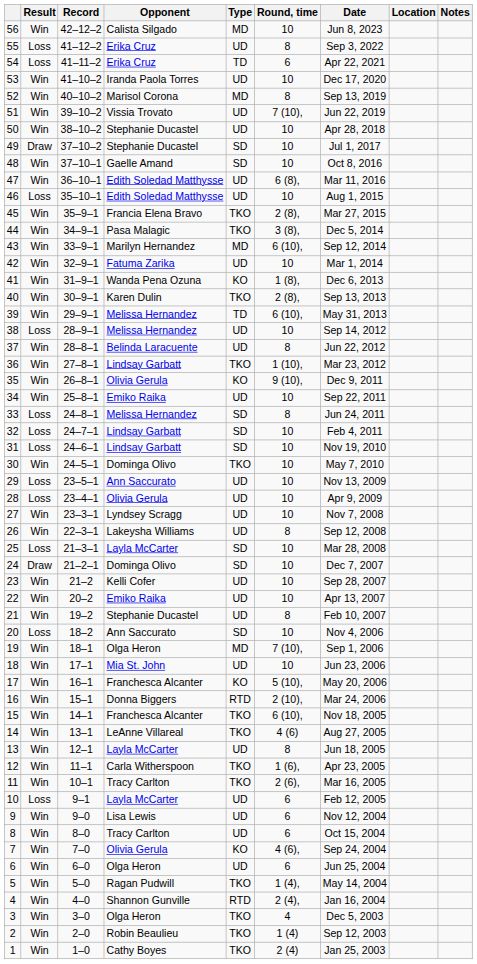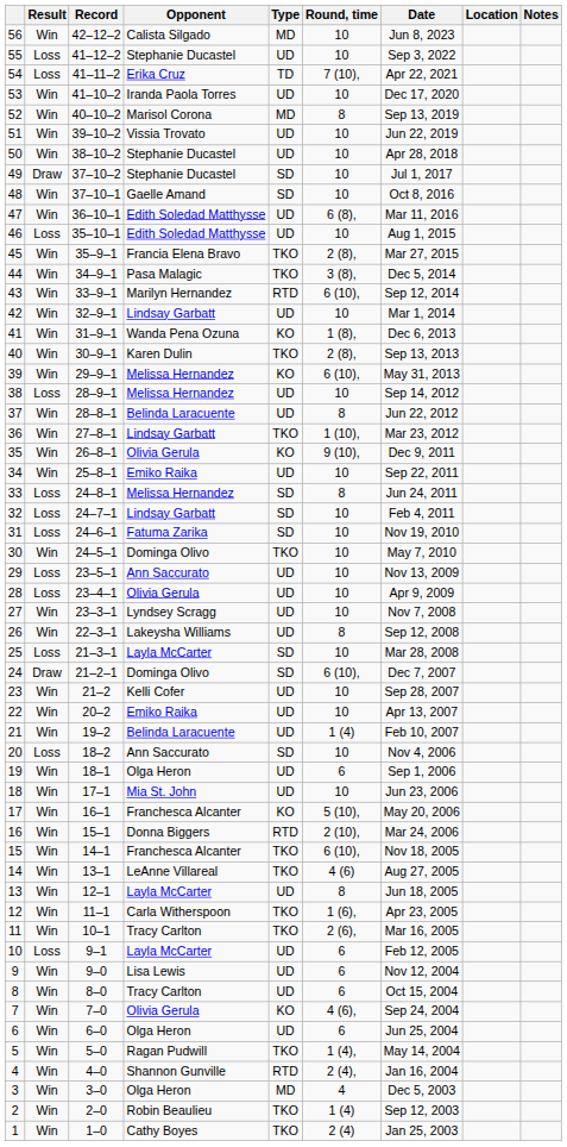 <table class=wikitable style=text-align:center>
 <tr>
 <th></th>
 <th>Result</th>
 <th>Record</th>
 <th>Opponent</th>
 <th>Type</th>
 <th>Round, time</th>
 <th>Date</th>
 <th>Location</th>
 <th>Notes</th>
 </tr>
 <tr>
 <td>56</td>
 <td>Win</td>
 <td>42–12–2</td>
 <td align=left>Calista Silgado</td>
 <td>MD</td>
 <td>10</td>
 <td>Jun 8, 2023</td>
 <td align=left></td>
 <td align=left></td>
 </tr>
 <tr>
 <td>55</td>
 <td>Loss</td>
 <td>41–12–2</td>
-<td align=left><a href='#'>Erika Cruz</a></td>
+<td align=left>Stephanie Ducastel</td>
 <td>UD</td>
-<td>8</td>
+<td>10</td>
 <td>Sep 3, 2022</td>
 <td align=left></td>
 <td align=left></td>
 </tr>
 <tr>
 <td>54</td>
 <td>Loss</td>
 <td>41–11–2</td>
 <td align=left><a href='#'>Erika Cruz</a></td>
 <td>TD</td>
-<td>6</td>
+<td>7 (10), </td>
 <td>Apr 22, 2021</td>
 <td align=left></td>
 <td align=left></td>
 </tr>
 <tr>
 <td>53</td>
 <td>Win</td>
 <td>41–10–2</td>
 <td align=left>Iranda Paola Torres</td>
 <td>UD</td>
 <td>10</td>
 <td>Dec 17, 2020</td>
 <td align=left></td>
 <td align=left></td>
 </tr>
 <tr>
 <td>52</td>
 <td>Win</td>
 <td>40–10–2</td>
 <td align=left>Marisol Corona</td>
 <td>MD</td>
 <td>8</td>
 <td>Sep 13, 2019</td>
 <td align=left></td>
 <td align=left></td>
 </tr>
 <tr>
 <td>51</td>
 <td>Win</td>
 <td>39–10–2</td>
 <td align=left>Vissia Trovato</td>
 <td>UD</td>
-<td>7 (10), </td>
+<td>10</td>
 <td>Jun 22, 2019</td>
 <td align=left></td>
 <td align=left></td>
 </tr>
 <tr>
 <td>50</td>
 <td>Win</td>
 <td>38–10–2</td>
 <td align=left>Stephanie Ducastel</td>
 <td>UD</td>
 <td>10</td>
 <td>Apr 28, 2018</td>
 <td align=left></td>
 <td align=left></td>
 </tr>
 <tr>
 <td>49</td>
 <td>Draw</td>
 <td>37–10–2</td>
 <td align=left>Stephanie Ducastel</td>
 <td>SD</td>
 <td>10</td>
 <td>Jul 1, 2017</td>
 <td align=left></td>
 <td align=left></td>
 </tr>
 <tr>
 <td>48</td>
 <td>Win</td>
 <td>37–10–1</td>
 <td align=left>Gaelle Amand</td>
 <td>SD</td>
 <td>10</td>
 <td>Oct 8, 2016</td>
 <td align=left></td>
 <td align=left></td>
 </tr>
 <tr>
 <td>47</td>
 <td>Win</td>
 <td>36–10–1</td>
 <td align=left><a href='#'>Edith Soledad Matthysse</a></td>
 <td>UD</td>
 <td>6 (8), </td>
 <td>Mar 11, 2016</td>
 <td align=left></td>
 <td align=left></td>
 </tr>
 <tr>
 <td>46</td>
 <td>Loss</td>
 <td>35–10–1</td>
 <td align=left><a href='#'>Edith Soledad Matthysse</a></td>
 <td>UD</td>
 <td>10</td>
 <td>Aug 1, 2015</td>
 <td align=left></td>
 <td align=left></td>
 </tr>
 <tr>
 <td>45</td>
 <td>Win</td>
 <td>35–9–1</td>
 <td align=left>Francia Elena Bravo</td>
 <td>TKO</td>
 <td>2 (8), </td>
 <td>Mar 27, 2015</td>
 <td align=left></td>
 <td align=left></td>
 </tr>
 <tr>
 <td>44</td>
 <td>Win</td>
 <td>34–9–1</td>
 <td align=left>Pasa Malagic</td>
 <td>TKO</td>
 <td>3 (8), </td>
 <td>Dec 5, 2014</td>
 <td align=left></td>
 <td align=left></td>
 </tr>
 <tr>
 <td>43</td>
 <td>Win</td>
 <td>33–9–1</td>
 <td align=left>Marilyn Hernandez</td>
-<td>MD</td>
+<td>RTD</td>
 <td>6 (10), </td>
 <td>Sep 12, 2014</td>
 <td align=left></td>
 <td align=left></td>
 </tr>
 <tr>
 <td>42</td>
 <td>Win</td>
 <td>32–9–1</td>
-<td align=left><a href='#'>Fatuma Zarika</a></td>
+<td align=left><a href='#'>Lindsay Garbatt</a></td>
 <td>UD</td>
 <td>10</td>
 <td>Mar 1, 2014</td>
 <td align=left></td>
 <td align=left></td>
 </tr>
 <tr>
 <td>41</td>
 <td>Win</td>
 <td>31–9–1</td>
 <td align=left>Wanda Pena Ozuna</td>
 <td>KO</td>
 <td>1 (8), </td>
 <td>Dec 6, 2013</td>
 <td align=left></td>
 <td align=left></td>
 </tr>
 <tr>
 <td>40</td>
 <td>Win</td>
 <td>30–9–1</td>
 <td align=left>Karen Dulin</td>
 <td>TKO</td>
 <td>2 (8), </td>
 <td>Sep 13, 2013</td>
 <td align=left></td>
 <td align=left></td>
 </tr>
 <tr>
 <td>39</td>
 <td>Win</td>
 <td>29–9–1</td>
 <td align=left><a href='#'>Melissa Hernandez</a></td>
-<td>TD</td>
+<td>KO</td>
 <td>6 (10), </td>
 <td>May 31, 2013</td>
 <td align=left></td>
 <td align=left></td>
 </tr>
 <tr>
 <td>38</td>
 <td>Loss</td>
 <td>28–9–1</td>
 <td align=left><a href='#'>Melissa Hernandez</a></td>
 <td>UD</td>
 <td>10</td>
 <td>Sep 14, 2012</td>
 <td align=left></td>
 <td align=left></td>
 </tr>
 <tr>
 <td>37</td>
 <td>Win</td>
 <td>28–8–1</td>
 <td align=left><a href='#'>Belinda Laracuente</a></td>
 <td>UD</td>
 <td>8</td>
 <td>Jun 22, 2012</td>
 <td align=left></td>
 <td align=left></td>
 </tr>
 <tr>
 <td>36</td>
 <td>Win</td>
 <td>27–8–1</td>
 <td align=left><a href='#'>Lindsay Garbatt</a></td>
 <td>TKO</td>
 <td>1 (10), </td>
 <td>Mar 23, 2012</td>
 <td align=left></td>
 <td align=left></td>
 </tr>
 <tr>
 <td>35</td>
 <td>Win</td>
 <td>26–8–1</td>
 <td align=left><a href='#'>Olivia Gerula</a></td>
 <td>KO</td>
 <td>9 (10), </td>
 <td>Dec 9, 2011</td>
 <td align=left></td>
 <td align=left></td>
 </tr>
 <tr>
 <td>34</td>
 <td>Win</td>
 <td>25–8–1</td>
 <td align=left><a href='#'>Emiko Raika</a></td>
 <td>UD</td>
 <td>10</td>
 <td>Sep 22, 2011</td>
 <td align=left></td>
 <td align=left></td>
 </tr>
 <tr>
 <td>33</td>
 <td>Loss</td>
 <td>24–8–1</td>
 <td align=left><a href='#'>Melissa Hernandez</a></td>
 <td>SD</td>
 <td>8</td>
 <td>Jun 24, 2011</td>
 <td align=left></td>
 <td align=left></td>
 </tr>
 <tr>
 <td>32</td>
 <td>Loss</td>
 <td>24–7–1</td>
 <td align=left><a href='#'>Lindsay Garbatt</a></td>
 <td>SD</td>
 <td>10</td>
 <td>Feb 4, 2011</td>
 <td align=left></td>
 <td align=left></td>
 </tr>
 <tr>
 <td>31</td>
 <td>Loss</td>
 <td>24–6–1</td>
-<td align=left><a href='#'>Lindsay Garbatt</a></td>
+<td align=left><a href='#'>Fatuma Zarika</a></td>
 <td>SD</td>
 <td>10</td>
 <td>Nov 19, 2010</td>
 <td align=left></td>
 <td align=left></td>
 </tr>
 <tr>
 <td>30</td>
 <td>Win</td>
 <td>24–5–1</td>
 <td align=left>Dominga Olivo</td>
 <td>TKO</td>
 <td>10</td>
 <td>May 7, 2010</td>
 <td align=left></td>
 <td align=left></td>
 </tr>
 <tr>
 <td>29</td>
 <td>Loss</td>
 <td>23–5–1</td>
 <td align=left><a href='#'>Ann Saccurato</a></td>
 <td>UD</td>
 <td>10</td>
 <td>Nov 13, 2009</td>
 <td align=left></td>
 <td align=left></td>
 </tr>
 <tr>
 <td>28</td>
 <td>Loss</td>
 <td>23–4–1</td>
 <td align=left><a href='#'>Olivia Gerula</a></td>
 <td>UD</td>
 <td>10</td>
 <td>Apr 9, 2009</td>
 <td align=left></td>
 <td align=left></td>
 </tr>
 <tr>
 <td>27</td>
 <td>Win</td>
 <td>23–3–1</td>
 <td align=left>Lyndsey Scragg</td>
 <td>UD</td>
 <td>10</td>
 <td>Nov 7, 2008</td>
 <td align=left></td>
 <td align=left></td>
 </tr>
 <tr>
 <td>26</td>
 <td>Win</td>
 <td>22–3–1</td>
 <td align=left>Lakeysha Williams</td>
 <td>UD</td>
 <td>8</td>
 <td>Sep 12, 2008</td>
 <td align=left></td>
 <td align=left></td>
 </tr>
 <tr>
 <td>25</td>
 <td>Loss</td>
 <td>21–3–1</td>
 <td align=left><a href='#'>Layla McCarter</a></td>
 <td>SD</td>
 <td>10</td>
 <td>Mar 28, 2008</td>
 <td align=left></td>
 <td align=left></td>
 </tr>
 <tr>
 <td>24</td>
 <td>Draw</td>
 <td>21–2–1</td>
 <td align=left>Dominga Olivo</td>
 <td>SD</td>
-<td>10</td>
+<td>6 (10), </td>
 <td>Dec 7, 2007</td>
 <td align=left></td>
 <td align=left></td>
 </tr>
 <tr>
 <td>23</td>
 <td>Win</td>
 <td>21–2</td>
 <td align=left>Kelli Cofer</td>
 <td>UD</td>
 <td>10</td>
 <td>Sep 28, 2007</td>
 <td align=left></td>
 <td align=left></td>
 </tr>
 <tr>
 <td>22</td>
 <td>Win</td>
 <td>20–2</td>
 <td align=left><a href='#'>Emiko Raika</a></td>
 <td>UD</td>
 <td>10</td>
 <td>Apr 13, 2007</td>
 <td align=left></td>
 <td align=left></td>
 </tr>
 <tr>
 <td>21</td>
 <td>Win</td>
 <td>19–2</td>
-<td align=left>Stephanie Ducastel</td>
+<td align=left><a href='#'>Belinda Laracuente</a></td>
 <td>UD</td>
-<td>8</td>
+<td>1 (4)</td>
 <td>Feb 10, 2007</td>
 <td align=left></td>
 <td align=left></td>
 </tr>
 <tr>
 <td>20</td>
 <td>Loss</td>
 <td>18–2</td>
 <td align=left>Ann Saccurato</td>
 <td>SD</td>
 <td>10</td>
 <td>Nov 4, 2006</td>
 <td align=left></td>
 <td align=left></td>
 </tr>
 <tr>
 <td>19</td>
 <td>Win</td>
 <td>18–1</td>
 <td align=left>Olga Heron</td>
-<td>MD</td>
-<td>7 (10), </td>
+<td>UD</td>
+<td>6</td>
 <td>Sep 1, 2006</td>
 <td align=left></td>
 <td align=left></td>
 </tr>
 <tr>
 <td>18</td>
 <td>Win</td>
 <td>17–1</td>
 <td align=left><a href='#'>Mia St. John</a></td>
 <td>UD</td>
 <td>10</td>
 <td>Jun 23, 2006</td>
 <td align=left></td>
 <td align=left></td>
 </tr>
 <tr>
 <td>17</td>
 <td>Win</td>
 <td>16–1</td>
 <td align=left>Franchesca Alcanter</td>
 <td>KO</td>
 <td>5 (10), </td>
 <td>May 20, 2006</td>
 <td align=left></td>
 <td align=left></td>
 </tr>
 <tr>
 <td>16</td>
 <td>Win</td>
 <td>15–1</td>
 <td align=left>Donna Biggers</td>
 <td>RTD</td>
 <td>2 (10), </td>
 <td>Mar 24, 2006</td>
 <td align=left></td>
 <td align=left></td>
 </tr>
 <tr>
 <td>15</td>
 <td>Win</td>
 <td>14–1</td>
 <td align=left>Franchesca Alcanter</td>
 <td>TKO</td>
 <td>6 (10), </td>
 <td>Nov 18, 2005</td>
 <td align=left></td>
 <td align=left></td>
 </tr>
 <tr>
 <td>14</td>
 <td>Win</td>
 <td>13–1</td>
 <td align=left>LeAnne Villareal</td>
 <td>TKO</td>
 <td>4 (6)</td>
 <td>Aug 27, 2005</td>
 <td align=left></td>
 <td align=left></td>
 </tr>
 <tr>
 <td>13</td>
 <td>Win</td>
 <td>12–1</td>
 <td align=left><a href='#'>Layla McCarter</a></td>
 <td>UD</td>
 <td>8</td>
 <td>Jun 18, 2005</td>
 <td align=left></td>
 <td align=left></td>
 </tr>
 <tr>
 <td>12</td>
 <td>Win</td>
 <td>11–1</td>
 <td align=left>Carla Witherspoon</td>
 <td>TKO</td>
 <td>1 (6), </td>
 <td>Apr 23, 2005</td>
 <td align=left></td>
 <td align=left></td>
 </tr>
 <tr>
 <td>11</td>
 <td>Win</td>
 <td>10–1</td>
 <td align=left>Tracy Carlton</td>
 <td>TKO</td>
 <td>2 (6), </td>
 <td>Mar 16, 2005</td>
 <td align=left></td>
 <td align=left></td>
 </tr>
 <tr>
 <td>10</td>
 <td>Loss</td>
 <td>9–1</td>
 <td align=left><a href='#'>Layla McCarter</a></td>
 <td>UD</td>
 <td>6</td>
 <td>Feb 12, 2005</td>
 <td align=left></td>
 <td align=left></td>
 </tr>
 <tr>
 <td>9</td>
 <td>Win</td>
 <td>9–0</td>
 <td align=left>Lisa Lewis</td>
 <td>UD</td>
 <td>6</td>
 <td>Nov 12, 2004</td>
 <td align=left></td>
 <td align=left></td>
 </tr>
 <tr>
 <td>8</td>
 <td>Win</td>
 <td>8–0</td>
 <td align=left>Tracy Carlton</td>
 <td>UD</td>
 <td>6</td>
 <td>Oct 15, 2004</td>
 <td align=left></td>
 <td align=left></td>
 </tr>
 <tr>
 <td>7</td>
 <td>Win</td>
 <td>7–0</td>
 <td align=left><a href='#'>Olivia Gerula</a></td>
 <td>KO</td>
 <td>4 (6), </td>
 <td>Sep 24, 2004</td>
 <td align=left></td>
 <td align=left></td>
 </tr>
 <tr>
 <td>6</td>
 <td>Win</td>
 <td>6–0</td>
 <td align=left>Olga Heron</td>
 <td>UD</td>
 <td>6</td>
 <td>Jun 25, 2004</td>
 <td align=left></td>
 <td align=left></td>
 </tr>
 <tr>
 <td>5</td>
 <td>Win</td>
 <td>5–0</td>
 <td align=left>Ragan Pudwill</td>
 <td>TKO</td>
 <td>1 (4), </td>
 <td>May 14, 2004</td>
 <td align=left></td>
 <td align=left></td>
 </tr>
 <tr>
 <td>4</td>
 <td>Win</td>
 <td>4–0</td>
 <td align=left>Shannon Gunville</td>
 <td>RTD</td>
 <td>2 (4), </td>
 <td>Jan 16, 2004</td>
 <td align=left></td>
 <td align=left></td>
 </tr>
 <tr>
 <td>3</td>
 <td>Win</td>
 <td>3–0</td>
 <td align=left>Olga Heron</td>
-<td>TKO</td>
+<td>MD</td>
 <td>4</td>
 <td>Dec 5, 2003</td>
 <td align=left></td>
 <td align=left></td>
 </tr>
 <tr>
 <td>2</td>
 <td>Win</td>
 <td>2–0</td>
 <td align=left>Robin Beaulieu</td>
 <td>TKO</td>
 <td>1 (4)</td>
 <td>Sep 12, 2003</td>
 <td align=left></td>
 <td align=left></td>
 </tr>
 <tr>
 <td>1</td>
 <td>Win</td>
 <td>1–0</td>
 <td align=left>Cathy Boyes</td>
 <td>TKO</td>
 <td>2 (4)</td>
 <td>Jan 25, 2003</td>
 <td align=left></td>
 <td align=left></td>
 </tr>
 </table>
